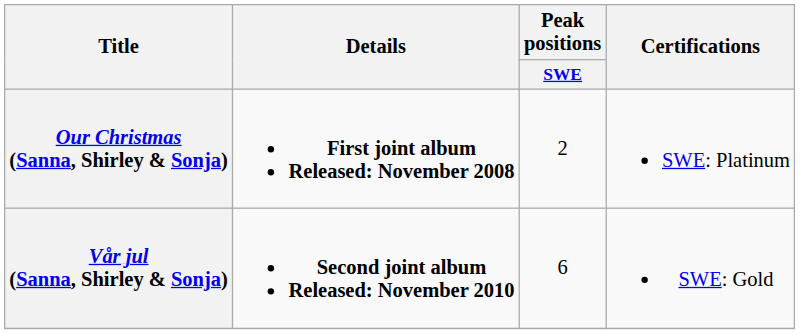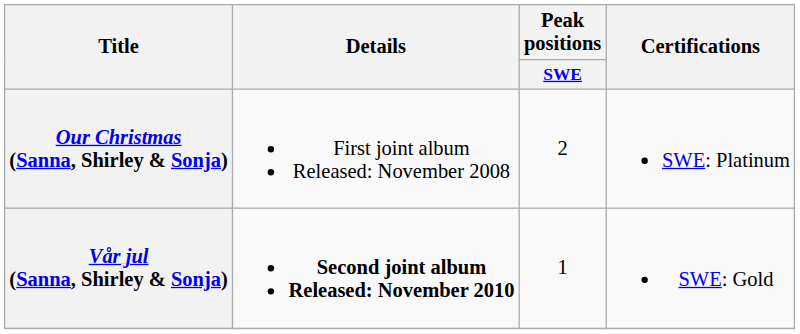 <table class="wikitable plainrowheaders" style="text-align:center;">
 <tr>
 <th scope="col" rowspan="2">Title</th>
 <th scope="col" rowspan="2">Details</th>
 <th scope="col" colspan="1">Peak positions</th>
 <th scope="col" rowspan="2">Certifications</th>
 </tr>
 <tr>
 <th scope="col" style="width:3em;font-size:85%;"><a href='#'>SWE</a><br></th>
 </tr>
 <tr>
 <th scope="row"><em><a href='#'>Our Christmas</a></em><br><span>(<a href='#'>Sanna</a>, Shirley & <a href='#'>Sonja</a>)</span></th>
-<td><strong><br><ul><li>First joint album</li><li>Released: November 2008</li></ul></strong></td>
+<td><br><ul><li>First joint album</li><li>Released: November 2008</li></ul></td>
 <td>2</td>
 <td><br><ul><li><a href='#'>SWE</a>: Platinum</li></ul></td>
 </tr>
 <tr>
 <th scope="row"><em><a href='#'>Vår jul</a></em><br><span>(<a href='#'>Sanna</a>, Shirley & <a href='#'>Sonja</a>)</span></th>
 <td><strong><br><ul><li>Second joint album</li><li>Released: November 2010</li></ul></strong></td>
-<td>6</td>
+<td>1</td>
 <td><br><ul><li><a href='#'>SWE</a>: Gold</li></ul></td>
 </tr>
 <tr>
 </tr>
 </table>
